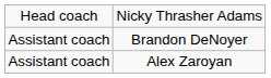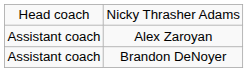 <table class="wikitable" style="text-align: center;">
 <tr>
 <td>Head coach</td>
 <td>Nicky Thrasher Adams</td>
 </tr>
 <tr>
 <td>Assistant coach</td>
-<td>Brandon DeNoyer</td>
+<td>Alex Zaroyan</td>
 </tr>
 <tr>
 <td>Assistant coach</td>
-<td>Alex Zaroyan</td>
+<td>Brandon DeNoyer</td>
 </tr>
 </table>
